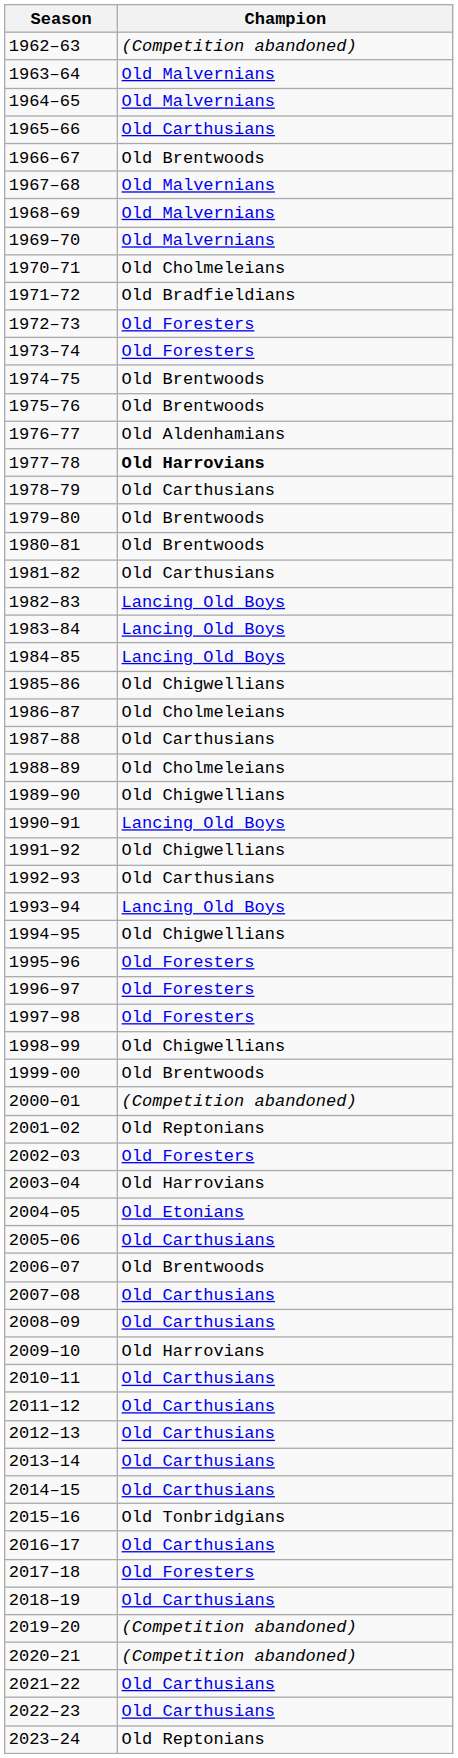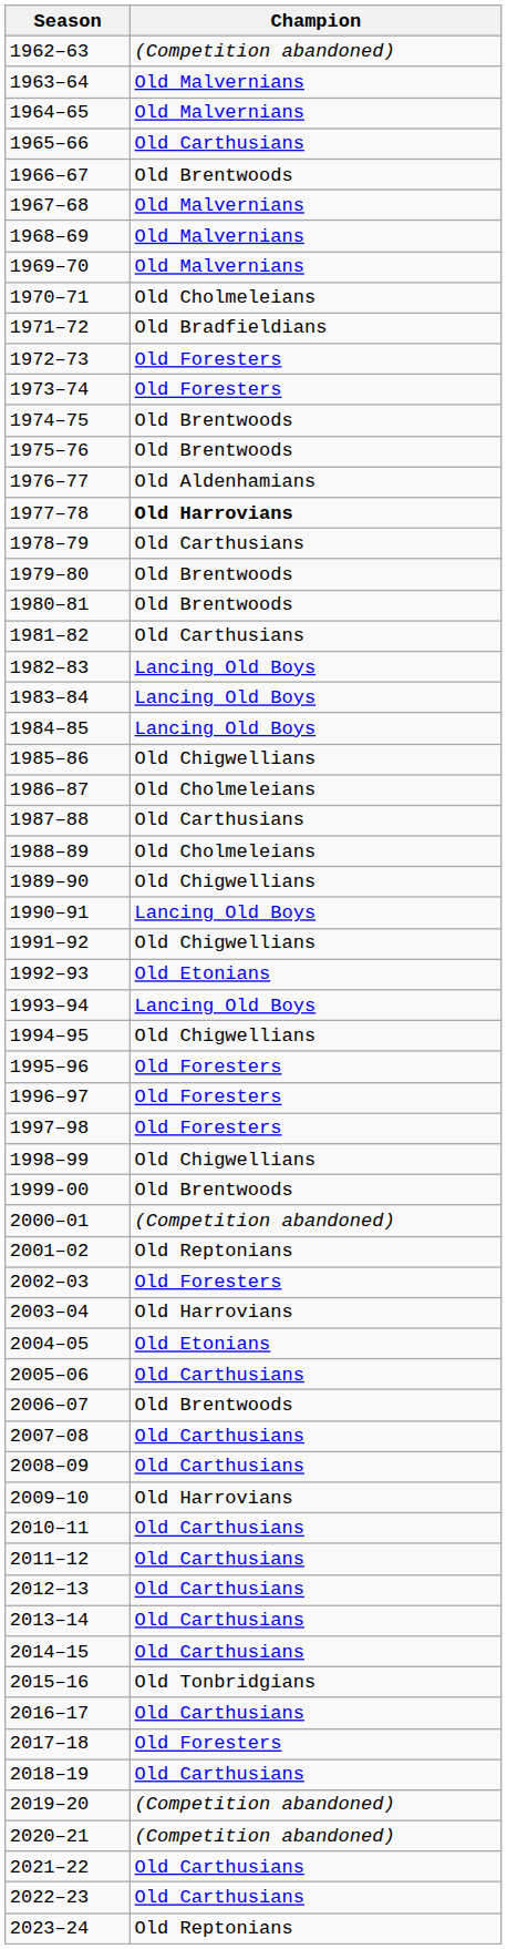 <table class="wikitable sortable" style="text-align:left">
 <tr>
 <th width=80px>Season</th>
 <th width=250px>Champion</th>
 </tr>
 <tr>
 <td>1962–63</td>
 <td><em>(Competition abandoned)</em></td>
 </tr>
 <tr>
 <td>1963–64</td>
 <td><a href='#'>Old Malvernians</a></td>
 </tr>
 <tr>
 <td>1964–65</td>
 <td><a href='#'>Old Malvernians</a></td>
 </tr>
 <tr>
 <td>1965–66</td>
 <td><a href='#'>Old Carthusians</a></td>
 </tr>
 <tr>
 <td>1966–67</td>
 <td>Old Brentwoods</td>
 </tr>
 <tr>
 <td>1967–68</td>
 <td><a href='#'>Old Malvernians</a></td>
 </tr>
 <tr>
 <td>1968–69</td>
 <td><a href='#'>Old Malvernians</a></td>
 </tr>
 <tr>
 <td>1969–70</td>
 <td><a href='#'>Old Malvernians</a></td>
 </tr>
 <tr>
 <td>1970–71</td>
 <td>Old Cholmeleians</td>
 </tr>
 <tr>
 <td>1971–72</td>
 <td>Old Bradfieldians</td>
 </tr>
 <tr>
 <td>1972–73</td>
 <td><a href='#'>Old Foresters</a></td>
 </tr>
 <tr>
 <td>1973–74</td>
 <td><a href='#'>Old Foresters</a></td>
 </tr>
 <tr>
 <td>1974–75</td>
 <td>Old Brentwoods</td>
 </tr>
 <tr>
 <td>1975–76</td>
 <td>Old Brentwoods</td>
 </tr>
 <tr>
 <td>1976–77</td>
 <td>Old Aldenhamians</td>
 </tr>
 <tr>
 <td>1977–78</td>
 <td><strong>Old Harrovians</strong></td>
 </tr>
 <tr>
 <td>1978–79</td>
 <td>Old Carthusians</td>
 </tr>
 <tr>
 <td>1979–80</td>
 <td>Old Brentwoods</td>
 </tr>
 <tr>
 <td>1980–81</td>
 <td>Old Brentwoods</td>
 </tr>
 <tr>
 <td>1981–82</td>
 <td>Old Carthusians</td>
 </tr>
 <tr>
 <td>1982–83</td>
 <td><a href='#'>Lancing Old Boys</a></td>
 </tr>
 <tr>
 <td>1983–84</td>
 <td><a href='#'>Lancing Old Boys</a></td>
 </tr>
 <tr>
 <td>1984–85</td>
 <td><a href='#'>Lancing Old Boys</a></td>
 </tr>
 <tr>
 <td>1985–86</td>
 <td>Old Chigwellians</td>
 </tr>
 <tr>
 <td>1986–87</td>
 <td>Old Cholmeleians</td>
 </tr>
 <tr>
 <td>1987–88</td>
 <td>Old Carthusians</td>
 </tr>
 <tr>
 <td>1988–89</td>
 <td>Old Cholmeleians</td>
 </tr>
 <tr>
 <td>1989–90</td>
 <td>Old Chigwellians</td>
 </tr>
 <tr>
 <td>1990–91</td>
 <td><a href='#'>Lancing Old Boys</a></td>
 </tr>
 <tr>
 <td>1991–92</td>
 <td>Old Chigwellians</td>
 </tr>
 <tr>
 <td>1992–93</td>
-<td>Old Carthusians</td>
+<td><a href='#'>Old Etonians</a></td>
 </tr>
 <tr>
 <td>1993–94</td>
 <td><a href='#'>Lancing Old Boys</a></td>
 </tr>
 <tr>
 <td>1994–95</td>
 <td>Old Chigwellians</td>
 </tr>
 <tr>
 <td>1995–96</td>
 <td><a href='#'>Old Foresters</a></td>
 </tr>
 <tr>
 <td>1996–97</td>
 <td><a href='#'>Old Foresters</a></td>
 </tr>
 <tr>
 <td>1997–98</td>
 <td><a href='#'>Old Foresters</a></td>
 </tr>
 <tr>
 <td>1998–99</td>
 <td>Old Chigwellians</td>
 </tr>
 <tr>
 <td>1999-00</td>
 <td>Old Brentwoods</td>
 </tr>
 <tr>
 <td>2000–01</td>
 <td><em>(Competition abandoned)</em></td>
 </tr>
 <tr>
 <td>2001–02</td>
 <td>Old Reptonians</td>
 </tr>
 <tr>
 <td>2002–03</td>
 <td><a href='#'>Old Foresters</a></td>
 </tr>
 <tr>
 <td>2003–04</td>
 <td>Old Harrovians</td>
 </tr>
 <tr>
 <td>2004–05</td>
 <td><a href='#'>Old Etonians</a></td>
 </tr>
 <tr>
 <td>2005–06</td>
 <td><a href='#'>Old Carthusians</a></td>
 </tr>
 <tr>
 <td>2006–07</td>
 <td>Old Brentwoods</td>
 </tr>
 <tr>
 <td>2007–08</td>
 <td><a href='#'>Old Carthusians</a></td>
 </tr>
 <tr>
 <td>2008–09</td>
 <td><a href='#'>Old Carthusians</a></td>
 </tr>
 <tr>
 <td>2009–10</td>
 <td>Old Harrovians</td>
 </tr>
 <tr>
 <td>2010–11</td>
 <td><a href='#'>Old Carthusians</a></td>
 </tr>
 <tr>
 <td>2011–12</td>
 <td><a href='#'>Old Carthusians</a></td>
 </tr>
 <tr>
 <td>2012–13</td>
 <td><a href='#'>Old Carthusians</a></td>
 </tr>
 <tr>
 <td>2013–14</td>
 <td><a href='#'>Old Carthusians</a></td>
 </tr>
 <tr>
 <td>2014–15</td>
 <td><a href='#'>Old Carthusians</a></td>
 </tr>
 <tr>
 <td>2015–16</td>
 <td>Old Tonbridgians</td>
 </tr>
 <tr>
 <td>2016–17</td>
 <td><a href='#'>Old Carthusians</a></td>
 </tr>
 <tr>
 <td>2017–18</td>
 <td><a href='#'>Old Foresters</a></td>
 </tr>
 <tr>
 <td>2018–19</td>
 <td><a href='#'>Old Carthusians</a></td>
 </tr>
 <tr>
 <td>2019–20</td>
 <td><em>(Competition abandoned)</em></td>
 </tr>
 <tr>
 <td>2020–21</td>
 <td><em>(Competition abandoned)</em></td>
 </tr>
 <tr>
 <td>2021–22</td>
 <td><a href='#'>Old Carthusians</a></td>
 </tr>
 <tr>
 <td>2022–23</td>
 <td><a href='#'>Old Carthusians</a></td>
 </tr>
 <tr>
 <td>2023–24</td>
 <td>Old Reptonians</td>
 </tr>
 </table>
